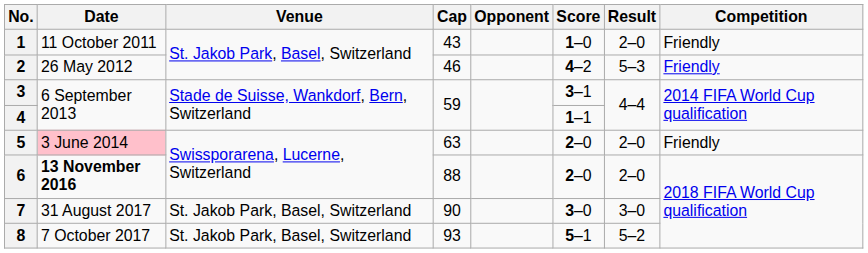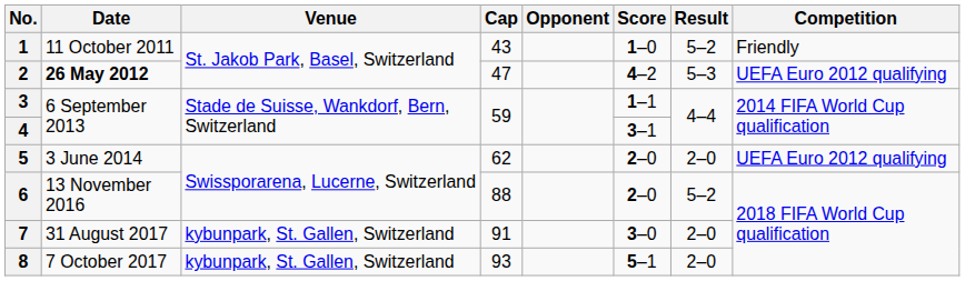 <table class="wikitable sortable plainrowheaders">
 <tr>
 <th scope=col>No.</th>
 <th scope=col data-sort-type=date>Date</th>
 <th scope=col>Venue</th>
 <th scope=col>Cap</th>
 <th scope=col>Opponent</th>
 <th scope=col>Score</th>
 <th scope=col>Result</th>
 <th scope=col>Competition</th>
 </tr>
 <tr>
 <th scope=row>1</th>
 <td>11 October 2011</td>
 <td rowspan=2><a href='#'>St. Jakob Park</a>, <a href='#'>Basel</a>, Switzerland</td>
 <td align=center>43</td>
 <td></td>
 <td align=center><strong>1</strong>–0</td>
-<td align=center>2–0</td>
+<td align=center>5–2</td>
 <td>Friendly</td>
 </tr>
 <tr>
 <th scope=row>2</th>
-<td>26 May 2012</td>
-<td align=center>46</td>
+<td><strong>26 May 2012</strong></td>
+<td align=center>47</td>
 <td></td>
 <td align=center><strong>4</strong>–2</td>
 <td align=center>5–3</td>
-<td><a href='#'>Friendly</a></td>
+<td><a href='#'>UEFA Euro 2012 qualifying</a></td>
 </tr>
 <tr>
 <th scope=row>3</th>
 <td rowspan=2>6 September 2013</td>
 <td rowspan=2><a href='#'>Stade de Suisse, Wankdorf</a>, <a href='#'>Bern</a>, Switzerland</td>
 <td rowspan=2 align=center>59</td>
 <td rowspan=2></td>
-<td align=center><strong>3</strong>–1</td>
+<td align=center><strong>1</strong>–1</td>
 <td rowspan="2" style="text-align:center">4–4</td>
 <td rowspan=2><a href='#'>2014 FIFA World Cup qualification</a></td>
 </tr>
 <tr>
 <th scope=row>4</th>
-<td align=center><strong>1</strong>–1</td>
+<td align=center><strong>3</strong>–1</td>
 </tr>
 <tr>
 <th scope=row>5</th>
-<td style="background: pink;">3 June 2014</td>
+<td>3 June 2014</td>
 <td rowspan=2><a href='#'>Swissporarena</a>, <a href='#'>Lucerne</a>, Switzerland</td>
-<td align=center>63</td>
+<td align=center>62</td>
 <td></td>
 <td align=center><strong>2</strong>–0</td>
 <td align=center>2–0</td>
-<td>Friendly</td>
+<td><a href='#'>UEFA Euro 2012 qualifying</a></td>
 </tr>
 <tr>
 <th scope=row>6</th>
-<td><strong>13 November 2016</strong></td>
+<td>13 November 2016</td>
 <td align=center>88</td>
 <td></td>
 <td align=center><strong>2</strong>–0</td>
-<td align=center>2–0</td>
+<td align=center>5–2</td>
 <td rowspan=3><a href='#'>2018 FIFA World Cup qualification</a></td>
 </tr>
 <tr>
 <th scope=row>7</th>
 <td>31 August 2017</td>
-<td>St. Jakob Park, Basel, Switzerland</td>
-<td align=center>90</td>
+<td><a href='#'>kybunpark</a>, <a href='#'>St. Gallen</a>, Switzerland</td>
+<td align=center>91</td>
 <td></td>
 <td align=center><strong>3</strong>–0</td>
-<td align=center>3–0</td>
+<td align=center>2–0</td>
 </tr>
 <tr>
 <th scope=row>8</th>
 <td>7 October 2017</td>
-<td>St. Jakob Park, Basel, Switzerland</td>
+<td><a href='#'>kybunpark</a>, <a href='#'>St. Gallen</a>, Switzerland</td>
 <td align=center>93</td>
 <td></td>
 <td align=center><strong>5</strong>–1</td>
-<td align=center>5–2</td>
+<td align=center>2–0</td>
 </tr>
 </table>
